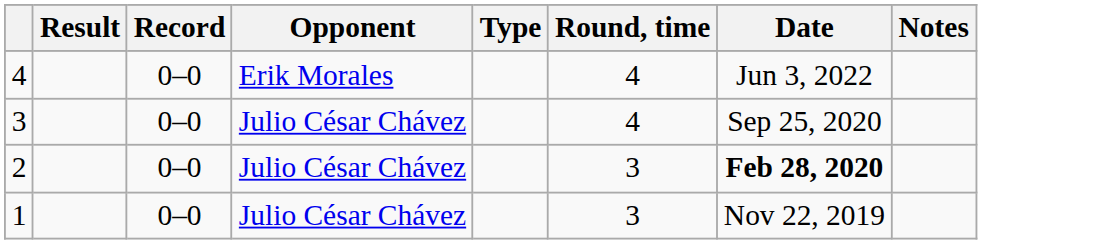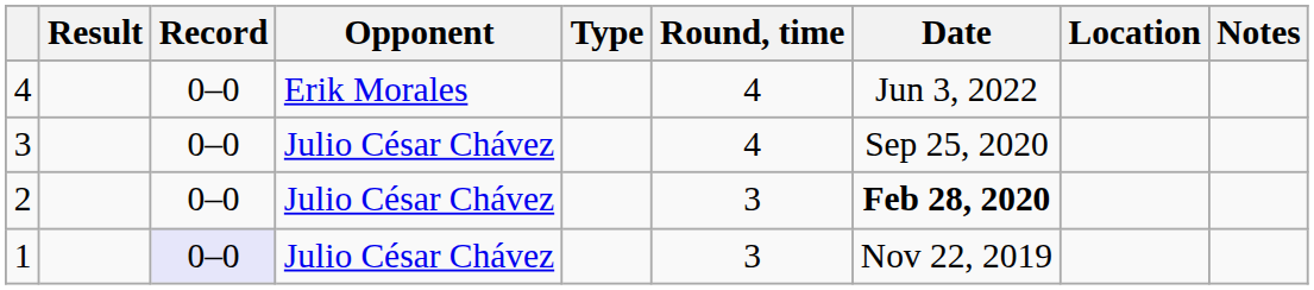 <table class="wikitable" style="text-align:center">
 <tr>
 <th></th>
 <th>Result</th>
 <th>Record</th>
 <th>Opponent</th>
 <th>Type</th>
 <th>Round, time</th>
 <th>Date</th>
+<th>Location</th>
 <th>Notes</th>
 </tr>
 <tr>
 <td>4</td>
 <td></td>
 <td>0–0 </td>
 <td style="text-align:left;"><a href='#'>Erik Morales</a></td>
 <td></td>
 <td>4</td>
 <td>Jun 3, 2022</td>
 <td style="text-align:left;"></td>
+<td style="text-align:left;"></td>
 </tr>
 <tr>
 <td>3</td>
 <td></td>
 <td>0–0 </td>
 <td style="text-align:left;"><a href='#'>Julio César Chávez</a></td>
 <td></td>
 <td>4</td>
 <td>Sep 25, 2020</td>
+<td style="text-align:left;"></td>
 <td style="text-align:left;"></td>
 </tr>
 <tr>
 <td>2</td>
 <td></td>
 <td>0–0 </td>
 <td style="text-align:left;"><a href='#'>Julio César Chávez</a></td>
 <td></td>
 <td>3</td>
 <td><strong>Feb 28, 2020</strong></td>
 <td style="text-align:left;"></td>
+<td style="text-align:left;"></td>
 </tr>
 <tr>
 <td>1</td>
 <td></td>
-<td>0–0 </td>
+<td style="background: lavender;">0–0 </td>
 <td style="text-align:left;"><a href='#'>Julio César Chávez</a></td>
 <td></td>
 <td>3</td>
 <td>Nov 22, 2019</td>
 <td style="text-align:left;"></td>
+<td style="text-align:left;"></td>
 </tr>
 </table>
